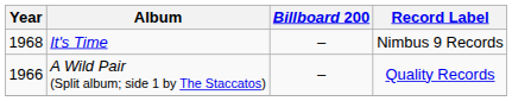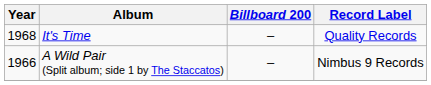 <table class="wikitable" style=text-align:center;>
 <tr>
 <th>Year</th>
 <th>Album</th>
 <th><a href='#'><em>Billboard</em> 200</a></th>
 <th><a href='#'>Record Label</a></th>
 </tr>
 <tr>
 <td rowspan="1">1968</td>
 <td align=left><em><a href='#'>It's Time</a></em></td>
 <td>–</td>
-<td rowspan="1">Nimbus 9 Records</td>
+<td rowspan="1"><a href='#'>Quality Records</a></td>
 </tr>
 <tr>
 <td rowspan="1">1966</td>
 <td align=left><em>A Wild Pair</em><br><small>(Split album; side 1 by <a href='#'>The Staccatos</a>)</small></td>
 <td>–</td>
-<td rowspan="1"><a href='#'>Quality Records</a></td>
+<td rowspan="1">Nimbus 9 Records</td>
 </tr>
 <tr>
 </tr>
 </table>
